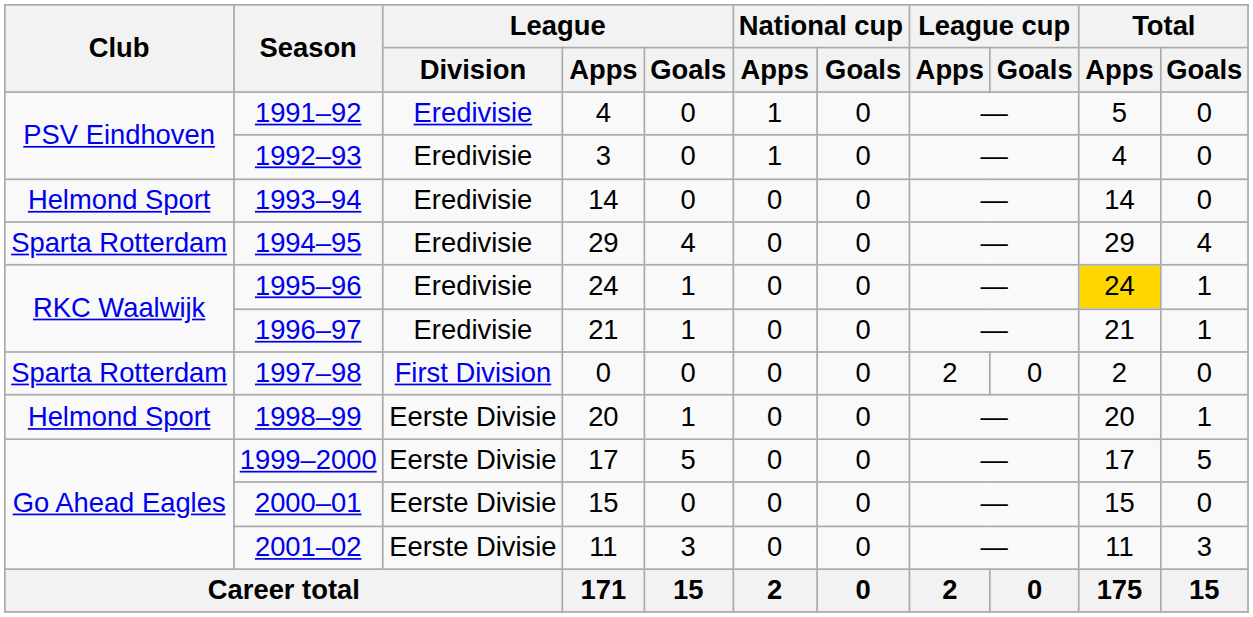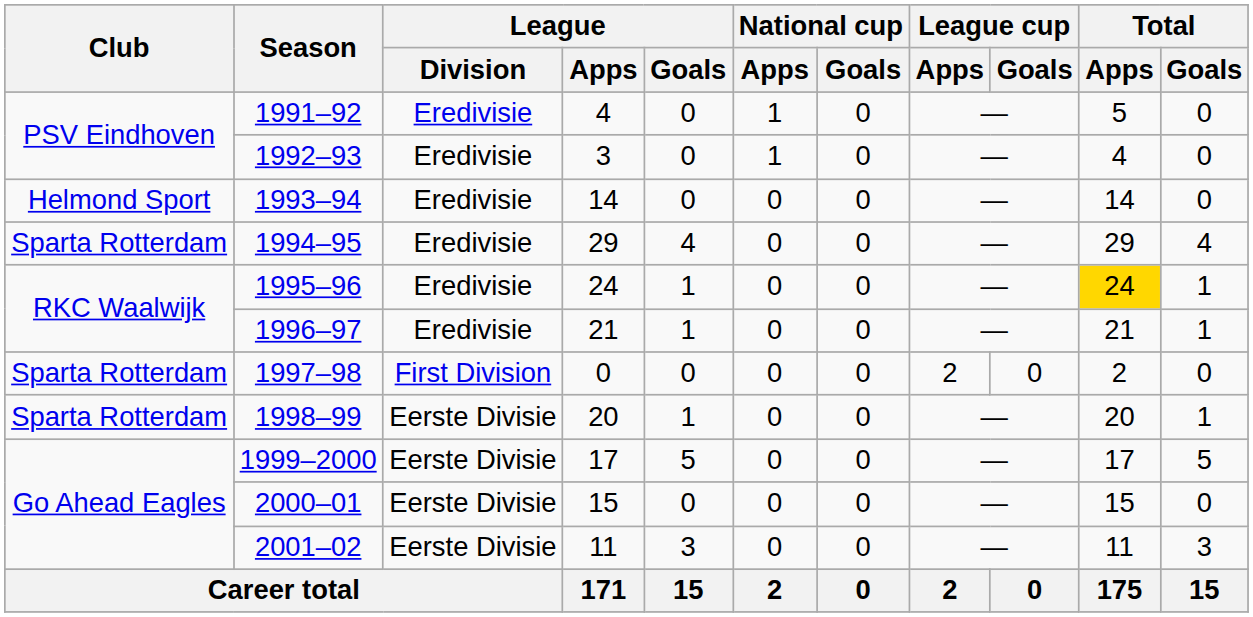 <table class="wikitable" style="text-align:center">
 <tr>
 <th rowspan="2">Club</th>
 <th rowspan="2">Season</th>
 <th colspan="3">League</th>
 <th colspan="2">National cup</th>
 <th colspan="2">League cup</th>
 <th colspan="2">Total</th>
 </tr>
 <tr>
 <th>Division</th>
 <th>Apps</th>
 <th>Goals</th>
 <th>Apps</th>
 <th>Goals</th>
 <th>Apps</th>
 <th>Goals</th>
 <th>Apps</th>
 <th>Goals</th>
 </tr>
 <tr>
 <td rowspan="2"><a href='#'>PSV Eindhoven</a></td>
 <td><a href='#'>1991–92</a></td>
 <td><a href='#'>Eredivisie</a></td>
 <td>4</td>
 <td>0</td>
 <td>1</td>
 <td>0</td>
 <td colspan="2">—</td>
 <td>5</td>
 <td>0</td>
 </tr>
 <tr>
 <td><a href='#'>1992–93</a></td>
 <td>Eredivisie</td>
 <td>3</td>
 <td>0</td>
 <td>1</td>
 <td>0</td>
 <td colspan="2">—</td>
 <td>4</td>
 <td>0</td>
 </tr>
 <tr>
 <td><a href='#'>Helmond Sport</a></td>
 <td><a href='#'>1993–94</a></td>
 <td>Eredivisie</td>
 <td>14</td>
 <td>0</td>
 <td>0</td>
 <td>0</td>
 <td colspan="2">—</td>
 <td>14</td>
 <td>0</td>
 </tr>
 <tr>
 <td><a href='#'>Sparta Rotterdam</a></td>
 <td><a href='#'>1994–95</a></td>
 <td>Eredivisie</td>
 <td>29</td>
 <td>4</td>
 <td>0</td>
 <td>0</td>
 <td colspan="2">—</td>
 <td>29</td>
 <td>4</td>
 </tr>
 <tr>
 <td rowspan="2"><a href='#'>RKC Waalwijk</a></td>
 <td><a href='#'>1995–96</a></td>
 <td>Eredivisie</td>
 <td>24</td>
 <td>1</td>
 <td>0</td>
 <td>0</td>
 <td colspan="2">—</td>
 <td style="background: gold;">24</td>
 <td>1</td>
 </tr>
 <tr>
 <td><a href='#'>1996–97</a></td>
 <td>Eredivisie</td>
 <td>21</td>
 <td>1</td>
 <td>0</td>
 <td>0</td>
 <td colspan="2">—</td>
 <td>21</td>
 <td>1</td>
 </tr>
 <tr>
 <td><a href='#'>Sparta Rotterdam</a></td>
 <td><a href='#'>1997–98</a></td>
 <td><a href='#'>First Division</a></td>
 <td>0</td>
 <td>0</td>
 <td>0</td>
 <td>0</td>
 <td>2</td>
 <td>0</td>
 <td>2</td>
 <td>0</td>
 </tr>
 <tr>
-<td><a href='#'>Helmond Sport</a></td>
+<td><a href='#'>Sparta Rotterdam</a></td>
 <td><a href='#'>1998–99</a></td>
 <td>Eerste Divisie</td>
 <td>20</td>
 <td>1</td>
 <td>0</td>
 <td>0</td>
 <td colspan="2">—</td>
 <td>20</td>
 <td>1</td>
 </tr>
 <tr>
 <td rowspan="3"><a href='#'>Go Ahead Eagles</a></td>
 <td><a href='#'>1999–2000</a></td>
 <td>Eerste Divisie</td>
 <td>17</td>
 <td>5</td>
 <td>0</td>
 <td>0</td>
 <td colspan="2">—</td>
 <td>17</td>
 <td>5</td>
 </tr>
 <tr>
 <td><a href='#'>2000–01</a></td>
 <td>Eerste Divisie</td>
 <td>15</td>
 <td>0</td>
 <td>0</td>
 <td>0</td>
 <td colspan="2">—</td>
 <td>15</td>
 <td>0</td>
 </tr>
 <tr>
 <td><a href='#'>2001–02</a></td>
 <td>Eerste Divisie</td>
 <td>11</td>
 <td>3</td>
 <td>0</td>
 <td>0</td>
 <td colspan="2">—</td>
 <td>11</td>
 <td>3</td>
 </tr>
 <tr>
 <th colspan="3">Career total</th>
 <th>171</th>
 <th>15</th>
 <th>2</th>
 <th>0</th>
 <th>2</th>
 <th>0</th>
 <th>175</th>
 <th>15</th>
 </tr>
 </table>
